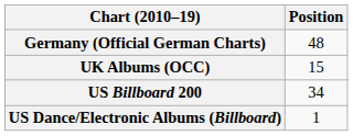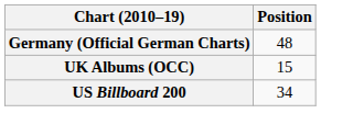 <table class="wikitable sortable plainrowheaders" style="text-align:center">
 <tr>
 <th scope="col">Chart (2010–19)</th>
 <th scope="col">Position</th>
 </tr>
 <tr>
 <th scope="row">Germany (Official German Charts)</th>
 <td>48</td>
 </tr>
 <tr>
 <th scope="row">UK Albums (OCC)</th>
 <td>15</td>
 </tr>
 <tr>
 <th scope="row">US <em>Billboard</em> 200</th>
 <td>34</td>
 </tr>
-<tr>
-<th scope="row">US Dance/Electronic Albums (<em>Billboard</em>)</th>
-<td>1</td>
-</tr>
 </table>
